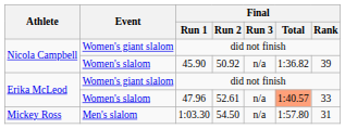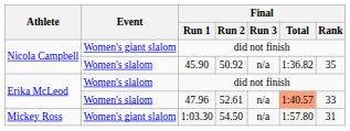 <table class="wikitable" style="font-size:90%">
 <tr>
 <th rowspan="2">Athlete</th>
 <th rowspan="2">Event</th>
 <th colspan="5">Final</th>
 </tr>
 <tr>
 <th>Run 1</th>
 <th>Run 2</th>
 <th>Run 3</th>
 <th>Total</th>
 <th>Rank</th>
 </tr>
 <tr>
 <td rowspan=2><a href='#'>Nicola Campbell</a></td>
 <td><a href='#'>Women's giant slalom</a></td>
 <td colspan=5 align="center">did not finish</td>
 </tr>
 <tr>
 <td><a href='#'>Women's slalom</a></td>
 <td align="center">45.90</td>
 <td align="center">50.92</td>
 <td align="center">n/a</td>
 <td align="center">1:36.82</td>
-<td align="center">39</td>
+<td align="center">35</td>
 </tr>
 <tr>
 <td rowspan=2><a href='#'>Erika McLeod</a></td>
-<td><a href='#'>Women's giant slalom</a></td>
+<td><a href='#'>Women's slalom</a></td>
 <td colspan=5 align="center">did not finish</td>
 </tr>
 <tr>
 <td><a href='#'>Women's slalom</a></td>
 <td align="center">47.96</td>
 <td align="center">52.61</td>
 <td align="center">n/a</td>
 <td align="center" style="background: lightsalmon;">1:40.57</td>
 <td align="center">33</td>
 </tr>
 <tr>
 <td><a href='#'>Mickey Ross</a></td>
-<td><a href='#'>Men's slalom</a></td>
+<td><a href='#'>Women's giant slalom</a></td>
 <td align="center">1:03.30</td>
 <td align="center">54.50</td>
 <td align="center">n/a</td>
 <td align="center">1:57.80</td>
 <td align="center">31</td>
 </tr>
 </table>
